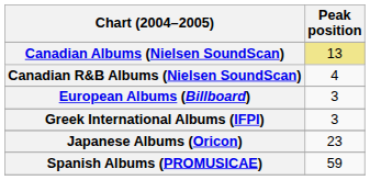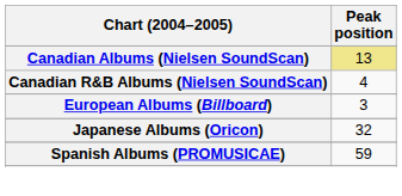 <table class="wikitable sortable plainrowheaders" style="text-align:center">
 <tr>
 <th scope="col">Chart (2004–2005)</th>
 <th scope="col">Peak<br>position</th>
 </tr>
 <tr>
 </tr>
 <tr>
 </tr>
 <tr>
 </tr>
 <tr>
 </tr>
 <tr>
 <th scope="row"><a href='#'>Canadian Albums</a> (<a href='#'>Nielsen SoundScan</a>)</th>
 <td style="background: khaki;">13</td>
 </tr>
 <tr>
 <th scope="row">Canadian R&B Albums (<a href='#'>Nielsen SoundScan</a>)</th>
 <td style="text-align:center;">4</td>
 </tr>
 <tr>
 </tr>
 <tr>
 </tr>
 <tr>
 <th scope="row"><a href='#'>European Albums</a> (<em><a href='#'>Billboard</a></em>)</th>
 <td>3</td>
 </tr>
 <tr>
 </tr>
 <tr>
 </tr>
 <tr>
 </tr>
 <tr>
-<th scope="row">Greek International Albums (<a href='#'>IFPI</a>)</th>
-<td>3</td>
-</tr>
-<tr>
 </tr>
 <tr>
 </tr>
 <tr>
 <th scope="row">Japanese Albums (<a href='#'>Oricon</a>)</th>
-<td>23</td>
+<td>32</td>
 </tr>
 <tr>
 </tr>
 <tr>
 </tr>
 <tr>
 </tr>
 <tr>
 </tr>
 <tr>
 </tr>
 <tr>
 <th scope="row">Spanish Albums (<a href='#'>PROMUSICAE</a>)</th>
 <td>59</td>
 </tr>
 <tr>
 </tr>
 <tr>
 </tr>
 <tr>
 </tr>
 <tr>
 </tr>
 <tr>
 </tr>
 <tr>
 </tr>
 </table>
